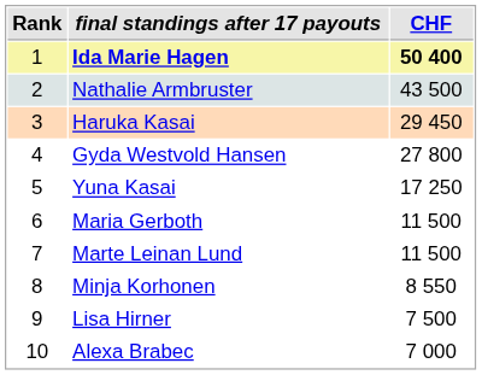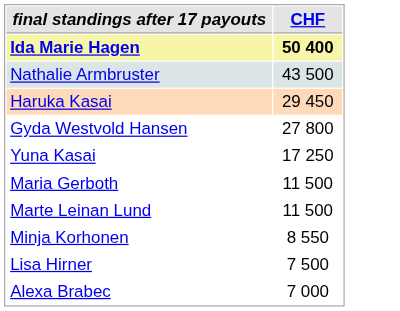 <table cellspacing="1" cellpadding="3" style="border:1px solid #AAAAAA;font-size:86%">
 <tr style="background-color: #E4E4E4;">
-<th style="border-bottom:1px solid #AAAAAA; width: 10px;">Rank</th>
 <th style="border-bottom:1px solid #AAAAAA; width: 210px;"><em>final standings after 17 payouts</em></th>
 <th style="border-bottom:1px solid #AAAAAA; width: 50px;"><a href='#'>CHF</a></th>
 </tr>
 <tr style="background:#f7f6a8;">
-<td align=center>1</td>
 <td> <strong><a href='#'>Ida Marie Hagen</a></strong></td>
 <td align=center><strong>50 400</strong></td>
 </tr>
 <tr style="background:#dce5e5;">
-<td align=center>2</td>
 <td> <a href='#'>Nathalie Armbruster</a></td>
 <td align=center>43 500</td>
 </tr>
 <tr style="background:#ffdab9;">
-<td align=center>3</td>
 <td> <a href='#'>Haruka Kasai</a></td>
 <td align=center>29 450</td>
 </tr>
 <tr>
-<td align=center>4</td>
 <td> <a href='#'>Gyda Westvold Hansen</a></td>
 <td align=center>27 800</td>
 </tr>
 <tr>
-<td align=center>5</td>
 <td> <a href='#'>Yuna Kasai</a></td>
 <td align=center>17 250</td>
 </tr>
 <tr>
-<td align=center>6</td>
 <td> <a href='#'>Maria Gerboth</a></td>
 <td align=center>11 500</td>
 </tr>
 <tr>
-<td align=center>7</td>
 <td> <a href='#'>Marte Leinan Lund</a></td>
 <td align=center>11 500</td>
 </tr>
 <tr>
-<td align=center>8</td>
 <td> <a href='#'>Minja Korhonen</a></td>
 <td align=center>8 550</td>
 </tr>
 <tr>
-<td align=center>9</td>
 <td> <a href='#'>Lisa Hirner</a></td>
 <td align=center>7 500</td>
 </tr>
 <tr>
-<td align=center>10</td>
 <td> <a href='#'>Alexa Brabec</a></td>
 <td align=center>7 000</td>
 </tr>
 </table>
